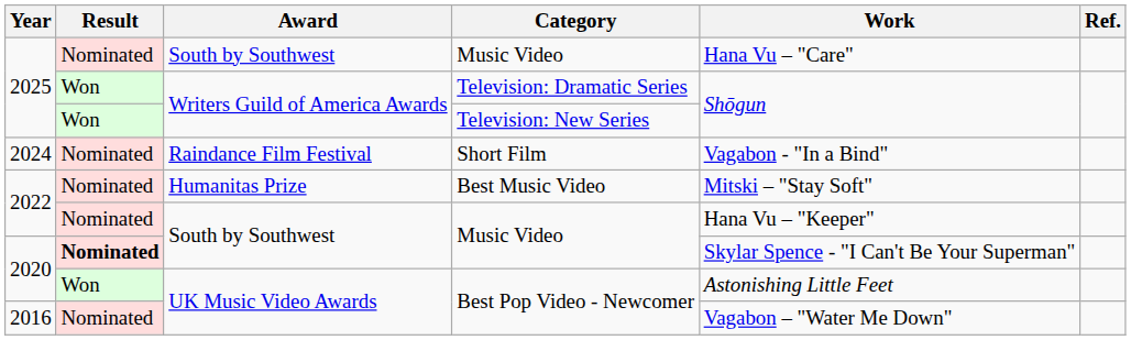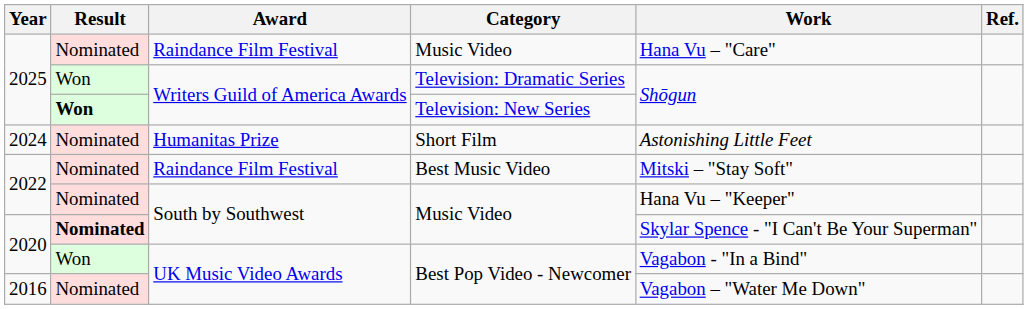 <table class="wikitable">
 <tr>
 <th>Year</th>
 <th>Result</th>
 <th>Award</th>
 <th>Category</th>
 <th>Work</th>
 <th>Ref.</th>
 </tr>
 <tr>
 <td rowspan="3">2025</td>
 <td style="background: #ffdddd">Nominated</td>
-<td><a href='#'>South by Southwest</a></td>
+<td><a href='#'>Raindance Film Festival</a></td>
 <td>Music Video</td>
 <td><a href='#'>Hana Vu</a> – "Care"</td>
 <td></td>
 </tr>
 <tr>
 <td style="background: #ddffdd">Won</td>
 <td rowspan="2"><a href='#'>Writers Guild of America Awards</a></td>
 <td><a href='#'>Television: Dramatic Series</a></td>
 <td rowspan="2"><em><a href='#'>Shōgun</a></em></td>
 <td rowspan="2"></td>
 </tr>
 <tr>
-<td style="background: #ddffdd">Won</td>
+<td style="background: #ddffdd"><strong>Won</strong></td>
 <td><a href='#'>Television: New Series</a></td>
 </tr>
 <tr>
 <td>2024</td>
 <td style="background: #ffdddd">Nominated</td>
-<td><a href='#'>Raindance Film Festival</a></td>
+<td><a href='#'>Humanitas Prize</a></td>
 <td>Short Film</td>
-<td><a href='#'>Vagabon</a> - "In a Bind"</td>
+<td><em>Astonishing Little Feet</em></td>
 <td></td>
 </tr>
 <tr>
 <td rowspan="2">2022</td>
 <td style="background: #ffdddd">Nominated</td>
-<td><a href='#'>Humanitas Prize</a></td>
+<td><a href='#'>Raindance Film Festival</a></td>
 <td>Best Music Video</td>
 <td><a href='#'>Mitski</a> – "Stay Soft"</td>
 <td></td>
 </tr>
 <tr>
 <td style="background: #ffdddd">Nominated</td>
 <td rowspan="2">South by Southwest</td>
 <td rowspan="2">Music Video</td>
 <td>Hana Vu – "Keeper"</td>
 <td></td>
 </tr>
 <tr>
 <td rowspan="2">2020</td>
 <td style="background: #ffdddd"><strong>Nominated</strong></td>
 <td><a href='#'>Skylar Spence</a>  - "I Can't Be Your Superman"</td>
 <td></td>
 </tr>
 <tr>
 <td style="background: #ddffdd">Won</td>
 <td rowspan="2"><a href='#'>UK Music Video Awards</a></td>
 <td rowspan="2">Best Pop Video - Newcomer</td>
-<td><em>Astonishing Little Feet</em></td>
+<td><a href='#'>Vagabon</a> - "In a Bind"</td>
 <td></td>
 </tr>
 <tr>
 <td>2016</td>
 <td style="background: #ffdddd">Nominated</td>
 <td><a href='#'>Vagabon</a> – "Water Me Down"</td>
 <td></td>
 </tr>
 </table>
